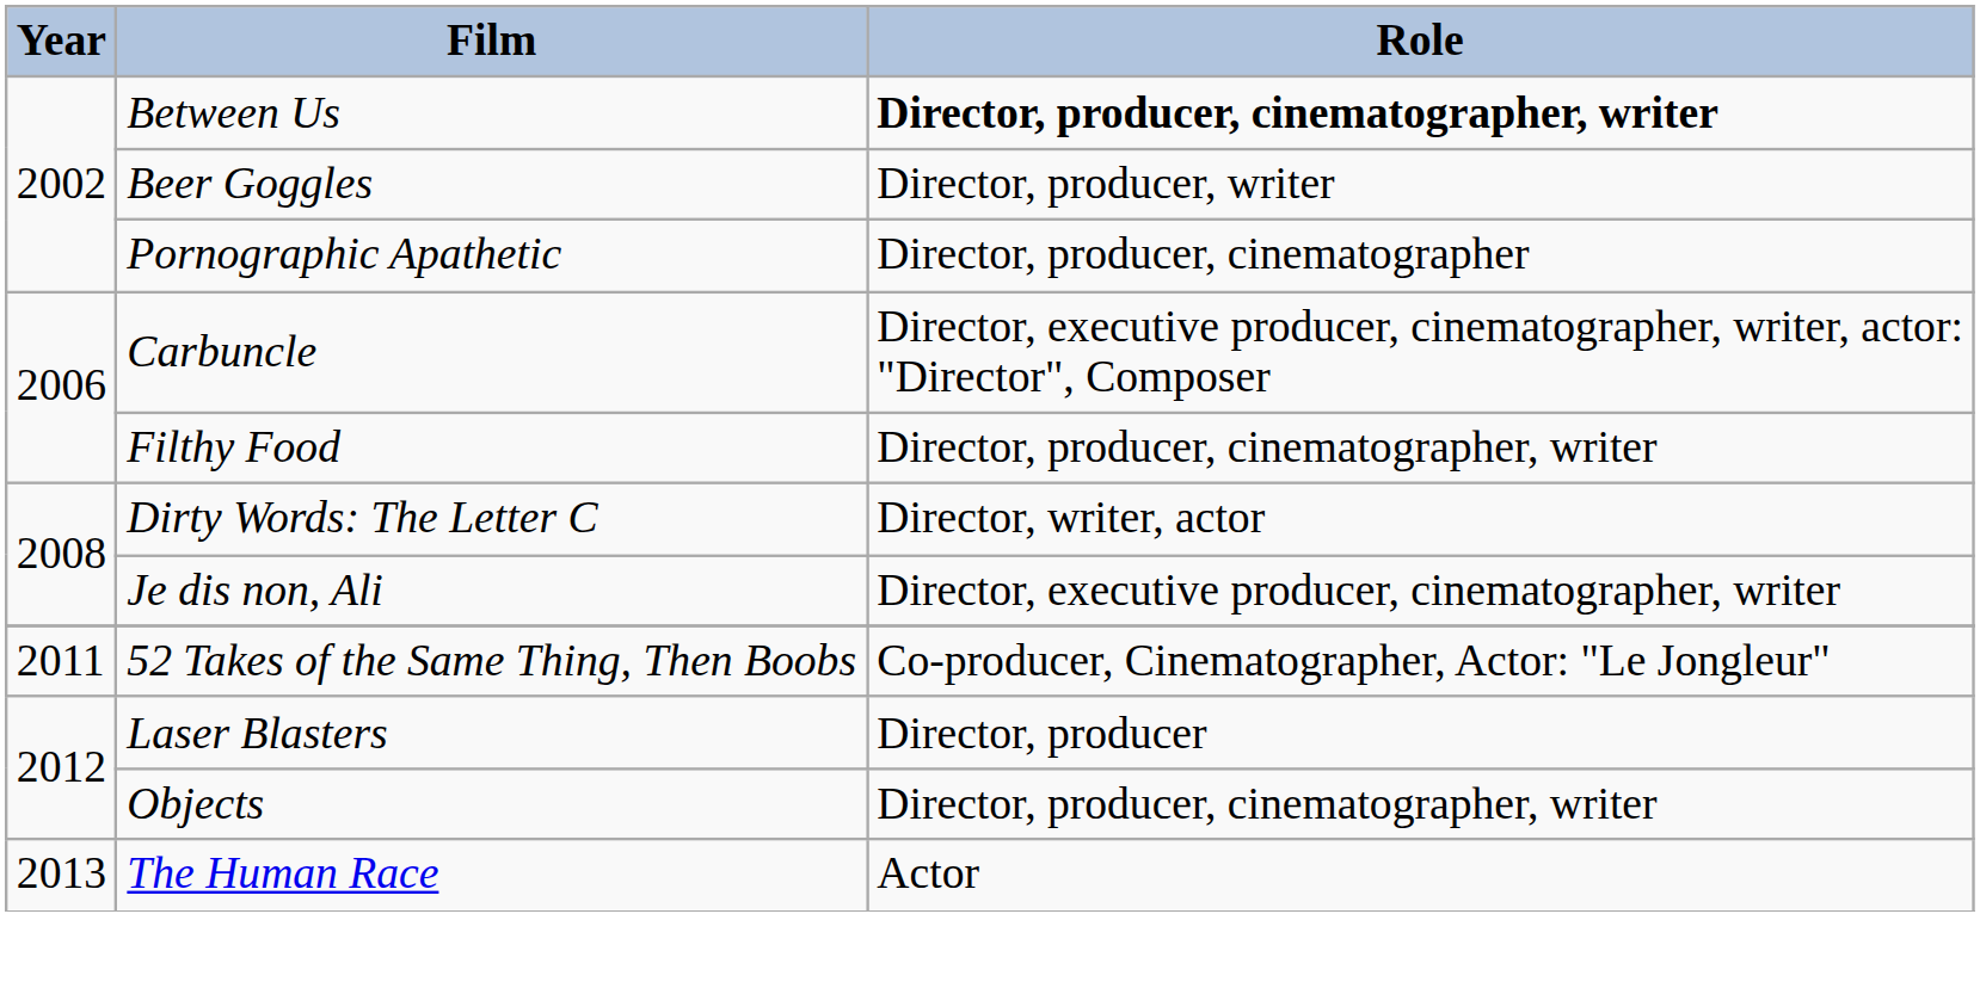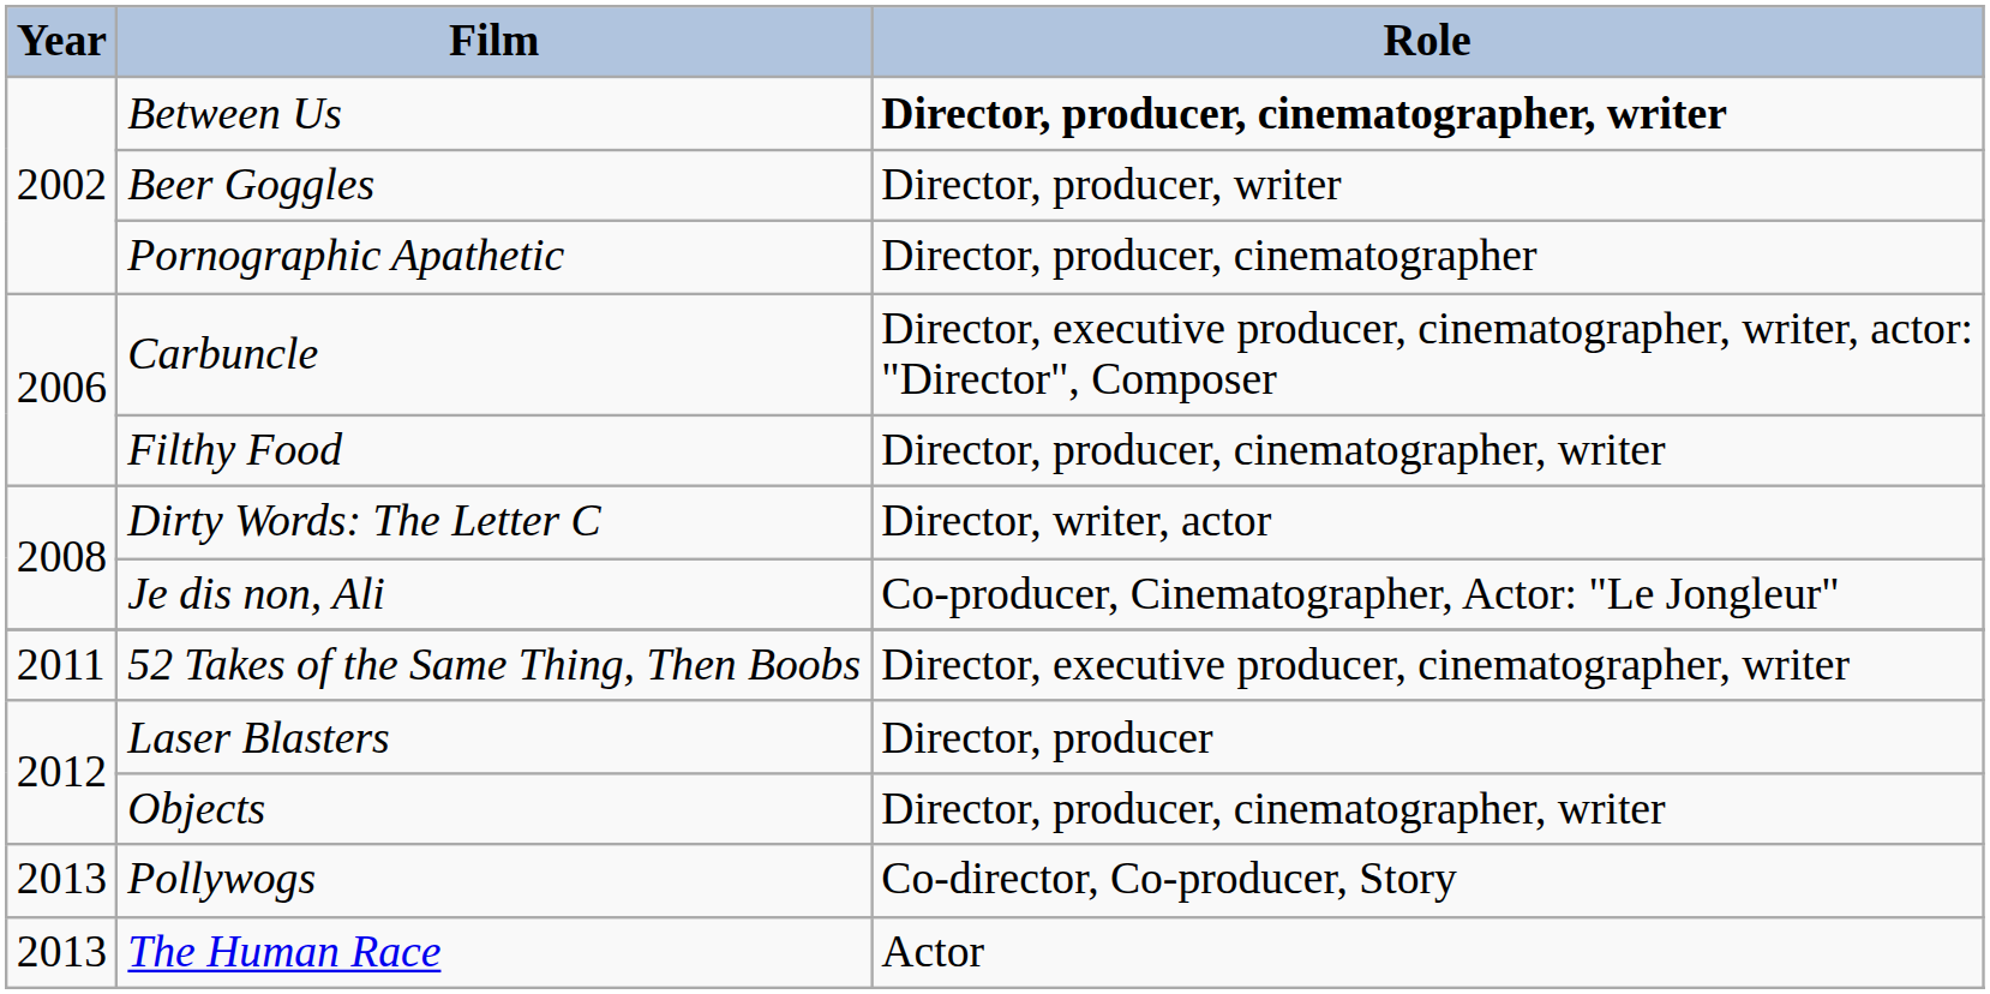 <table class="wikitable">
 <tr>
 <th style="background:#B0C4DE;">Year</th>
 <th style="background:#B0C4DE;">Film</th>
 <th style="background:#B0C4DE;">Role</th>
 </tr>
 <tr>
 <td rowspan="3">2002</td>
 <td><em>Between Us</em></td>
 <td><strong>Director, producer, cinematographer, writer</strong></td>
 </tr>
 <tr>
 <td><em>Beer Goggles </em></td>
 <td>Director, producer, writer</td>
 </tr>
 <tr>
 <td><em>Pornographic Apathetic</em></td>
 <td>Director, producer, cinematographer</td>
 </tr>
 <tr>
 <td rowspan="2">2006</td>
 <td><em>Carbuncle</em></td>
 <td>Director, executive producer, cinematographer, writer, actor:<br>"Director", Composer</td>
 </tr>
 <tr>
 <td><em>Filthy Food</em></td>
 <td>Director, producer, cinematographer, writer</td>
 </tr>
 <tr>
 <td rowspan="2">2008</td>
 <td><em>Dirty Words: The Letter C </em></td>
 <td>Director, writer, actor</td>
 </tr>
 <tr>
 <td><em>Je dis non, Ali </em></td>
-<td>Director, executive producer, cinematographer, writer</td>
+<td>Co-producer, Cinematographer, Actor: "Le Jongleur"</td>
 </tr>
 <tr>
 </tr>
 <tr>
 <td>2011</td>
 <td><em>52 Takes of the Same Thing, Then Boobs</em></td>
-<td>Co-producer, Cinematographer, Actor: "Le Jongleur"</td>
+<td>Director, executive producer, cinematographer, writer</td>
 </tr>
 <tr>
 <td rowspan="2">2012</td>
 <td><em>Laser Blasters</em></td>
 <td>Director, producer</td>
 </tr>
 <tr>
 <td><em>Objects</em></td>
 <td>Director, producer, cinematographer, writer</td>
 </tr>
 <tr>
 <td>2013</td>
+<td><em>Pollywogs</em></td>
+<td>Co-director, Co-producer, Story</td>
+</tr>
+<tr>
+<td>2013</td>
 <td><em><a href='#'>The Human Race</a></em></td>
 <td>Actor</td>
 </tr>
 <tr>
 </tr>
 </table>
